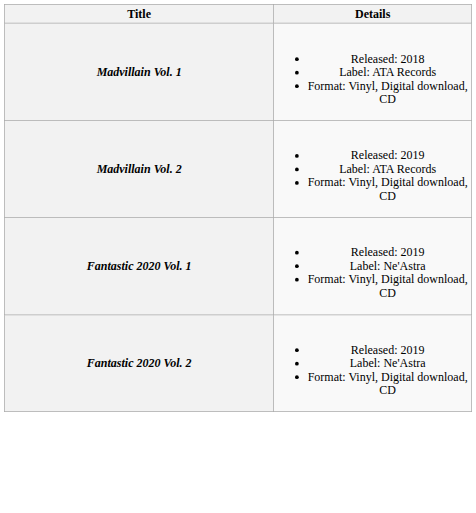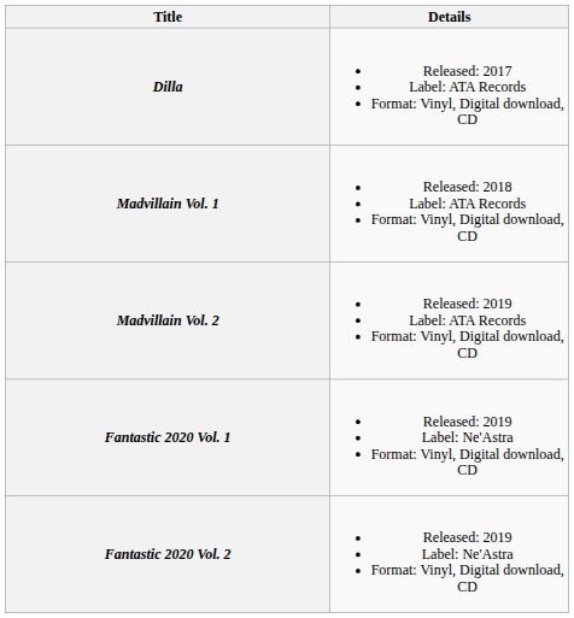 <table class="wikitable plainrowheaders" style="text-align:center;">
 <tr>
 <th scope="col" style="width:22em;">Title</th>
 <th scope="col" style="width:16em;">Details</th>
+</tr>
+<tr>
+<th scope="row"><em>Dilla</em></th>
+<td><br><ul><li>Released: 2017</li><li>Label: ATA Records</li><li>Format: Vinyl, Digital download, CD</li></ul></td>
 </tr>
 <tr>
 <th scope="row"><em>Madvillain Vol. 1</em></th>
 <td><br><ul><li>Released: 2018</li><li>Label: ATA Records</li><li>Format: Vinyl, Digital download, CD</li></ul></td>
 </tr>
 <tr>
 <th scope="row"><em>Madvillain Vol. 2</em></th>
 <td><br><ul><li>Released: 2019</li><li>Label: ATA Records</li><li>Format: Vinyl, Digital download, CD</li></ul></td>
 </tr>
 <tr>
 <th scope="row"><em>Fantastic 2020 Vol. 1</em></th>
 <td><br><ul><li>Released: 2019</li><li>Label: Ne'Astra</li><li>Format: Vinyl, Digital download, CD</li></ul></td>
 </tr>
 <tr>
 <th scope="row"><em>Fantastic 2020 Vol. 2</em></th>
 <td><br><ul><li>Released: 2019</li><li>Label: Ne'Astra</li><li>Format: Vinyl, Digital download, CD</li></ul></td>
 </tr>
 </table>
